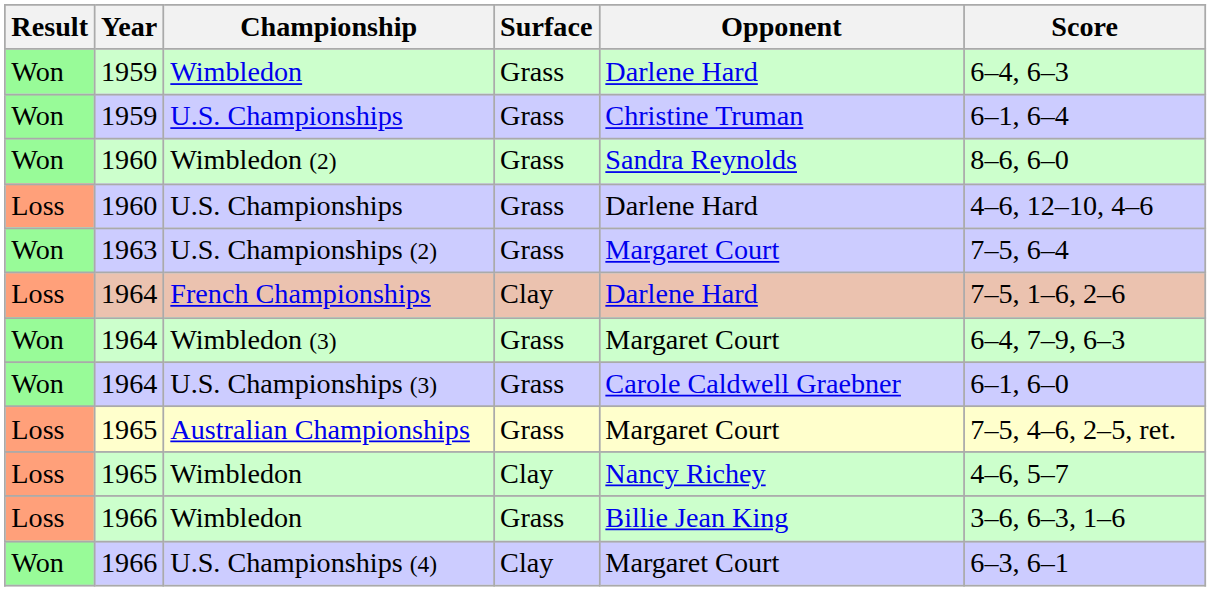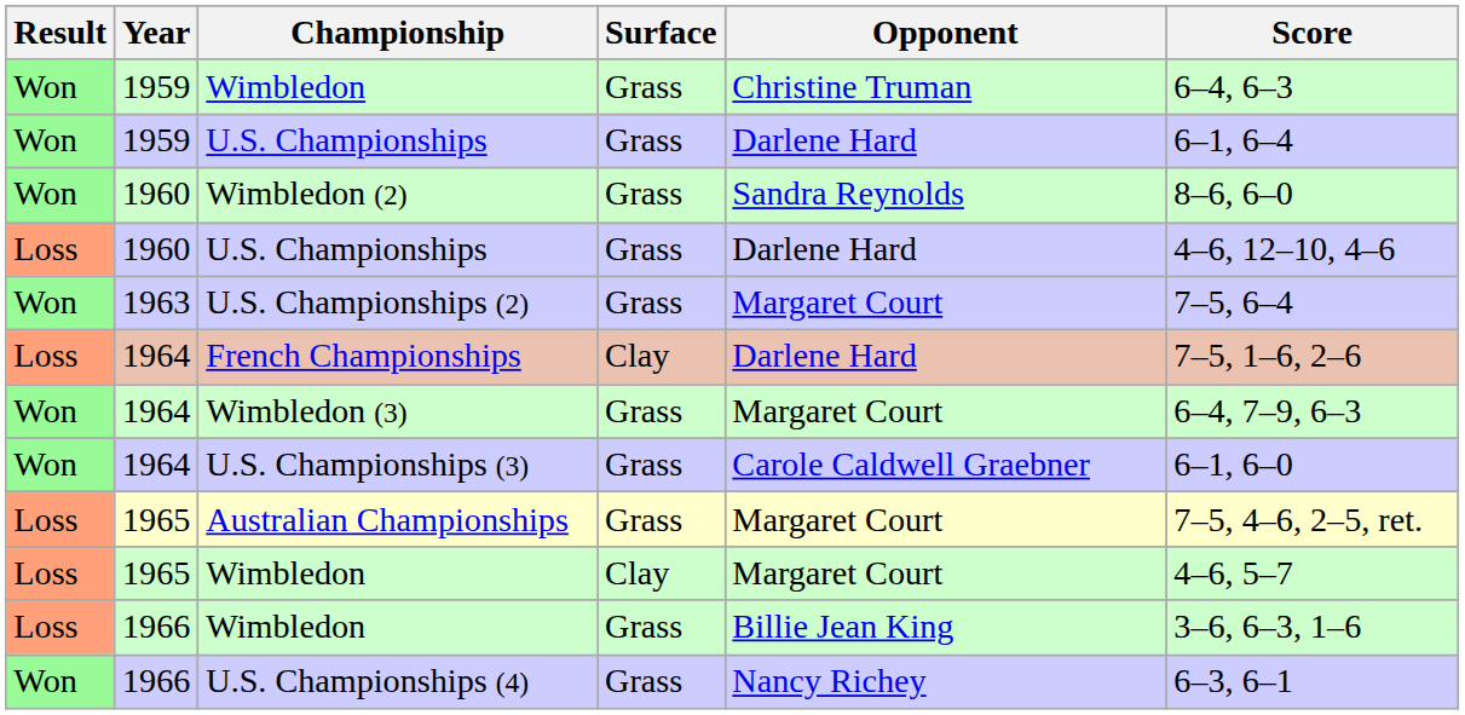 <table class="sortable wikitable">
 <tr>
 <th style="width:40px">Result</th>
 <th style="width:30px">Year</th>
 <th style="width:180px">Championship</th>
 <th style="width:50px">Surface</th>
 <th style="width:200px">Opponent</th>
 <th style="width:130px" class="unsortable">Score</th>
 </tr>
 <tr style="background:#cfc;">
 <td style="background:#98fb98;">Won</td>
 <td>1959</td>
 <td><a href='#'>Wimbledon</a></td>
 <td>Grass</td>
-<td> <a href='#'>Darlene Hard</a></td>
+<td> <a href='#'>Christine Truman</a></td>
 <td>6–4, 6–3</td>
 </tr>
 <tr style="background:#ccf;">
 <td style="background:#98fb98;">Won</td>
 <td>1959</td>
 <td><a href='#'>U.S. Championships</a></td>
 <td>Grass</td>
-<td> <a href='#'>Christine Truman</a></td>
+<td> <a href='#'>Darlene Hard</a></td>
 <td>6–1, 6–4</td>
 </tr>
 <tr style="background:#cfc;">
 <td style="background:#98fb98;">Won</td>
 <td>1960</td>
 <td>Wimbledon <small>(2)</small></td>
 <td>Grass</td>
 <td> <a href='#'>Sandra Reynolds</a></td>
 <td>8–6, 6–0</td>
 </tr>
 <tr style="background:#ccf;">
 <td style="background:#ffa07a;">Loss</td>
 <td>1960</td>
 <td>U.S. Championships</td>
 <td>Grass</td>
 <td> Darlene Hard</td>
 <td>4–6, 12–10, 4–6</td>
 </tr>
 <tr style="background:#ccf;">
 <td style="background:#98fb98;">Won</td>
 <td>1963</td>
 <td>U.S. Championships <small>(2)</small></td>
 <td>Grass</td>
 <td> <a href='#'>Margaret Court</a></td>
 <td>7–5, 6–4</td>
 </tr>
 <tr style="background:#ebc2af;">
 <td style="background:#ffa07a;">Loss</td>
 <td>1964</td>
 <td><a href='#'>French Championships</a></td>
 <td>Clay</td>
 <td> <a href='#'>Darlene Hard</a></td>
 <td>7–5, 1–6, 2–6</td>
 </tr>
 <tr style="background:#cfc;">
 <td style="background:#98fb98;">Won</td>
 <td>1964</td>
 <td>Wimbledon <small>(3)</small></td>
 <td>Grass</td>
 <td> Margaret Court</td>
 <td>6–4, 7–9, 6–3</td>
 </tr>
 <tr style="background:#ccf;">
 <td style="background:#98fb98;">Won</td>
 <td>1964</td>
 <td>U.S. Championships <small>(3)</small></td>
 <td>Grass</td>
 <td> <a href='#'>Carole Caldwell Graebner</a></td>
 <td>6–1, 6–0</td>
 </tr>
 <tr style="background:#ffc;">
 <td style="background:#ffa07a;">Loss</td>
 <td>1965</td>
 <td><a href='#'>Australian Championships</a></td>
 <td>Grass</td>
 <td> Margaret Court</td>
 <td>7–5, 4–6, 2–5, ret.</td>
 </tr>
 <tr style="background:#cfc;">
 <td style="background:#ffa07a;">Loss</td>
 <td>1965</td>
 <td>Wimbledon</td>
 <td>Clay</td>
-<td> <a href='#'>Nancy Richey</a></td>
+<td> Margaret Court</td>
 <td>4–6, 5–7</td>
 </tr>
 <tr style="background:#cfc;">
 <td style="background:#ffa07a;">Loss</td>
 <td>1966</td>
 <td>Wimbledon</td>
 <td>Grass</td>
 <td> <a href='#'>Billie Jean King</a></td>
 <td>3–6, 6–3, 1–6</td>
 </tr>
 <tr style="background:#ccf;">
 <td style="background:#98fb98;">Won</td>
 <td>1966</td>
 <td>U.S. Championships <small>(4)</small></td>
-<td>Clay</td>
-<td> Margaret Court</td>
+<td>Grass</td>
+<td> <a href='#'>Nancy Richey</a></td>
 <td>6–3, 6–1</td>
 </tr>
 </table>
